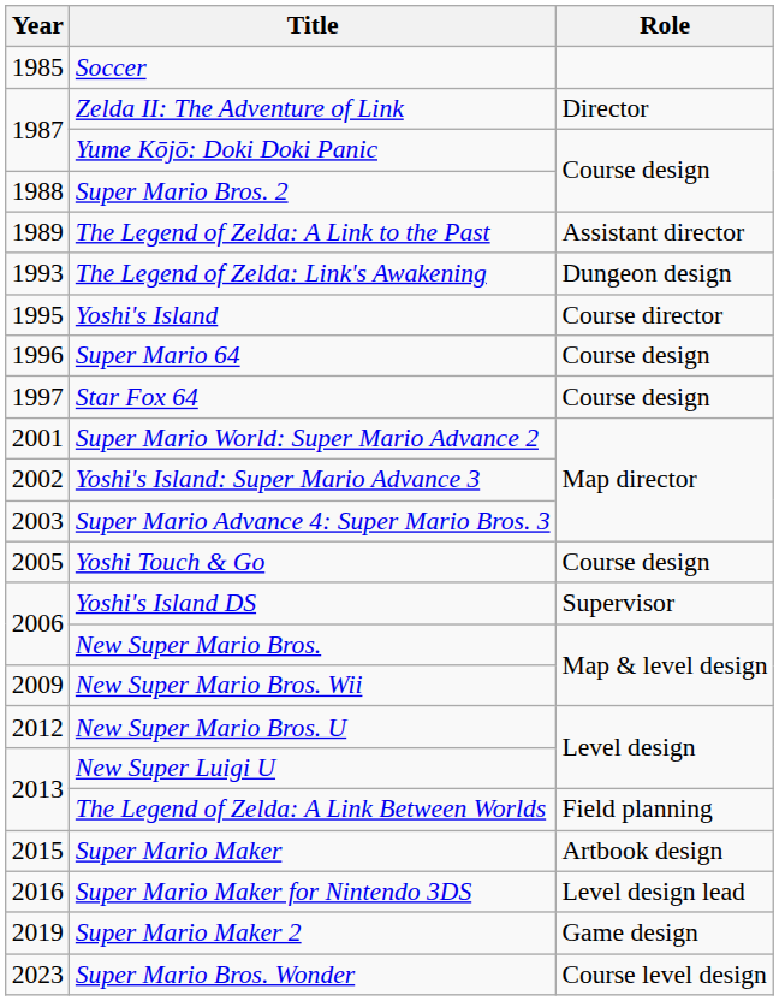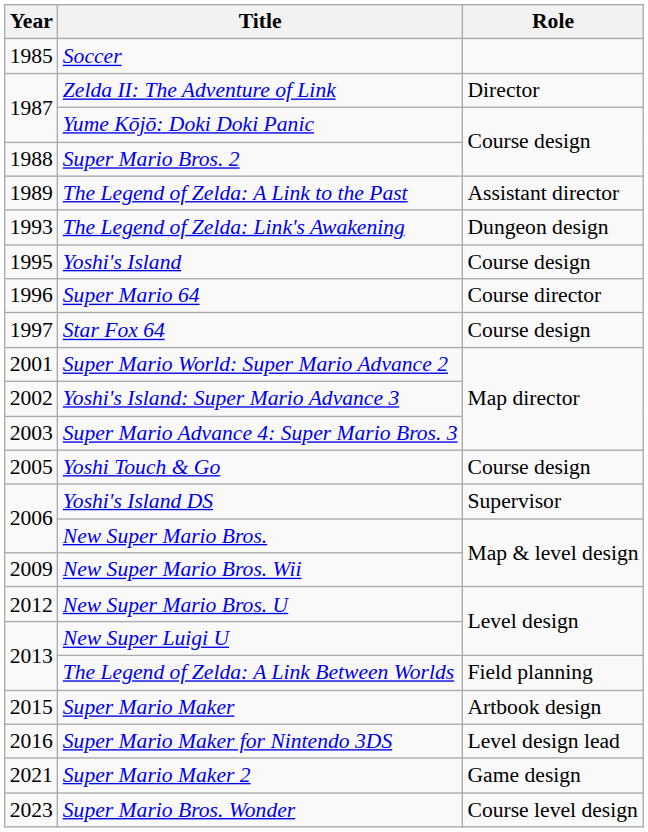 <table class="wikitable sortable">
 <tr>
 <th>Year</th>
 <th>Title</th>
 <th>Role</th>
 </tr>
 <tr>
 <td>1985</td>
 <td><em><a href='#'>Soccer</a></em></td>
 <td></td>
 </tr>
 <tr>
 <td rowspan="2">1987</td>
 <td><em><a href='#'>Zelda II: The Adventure of Link</a></em></td>
 <td>Director</td>
 </tr>
 <tr>
 <td><em><a href='#'>Yume Kōjō: Doki Doki Panic</a></em></td>
 <td rowspan="2">Course design</td>
 </tr>
 <tr>
 <td>1988</td>
 <td><em><a href='#'>Super Mario Bros. 2</a></em></td>
 </tr>
 <tr>
 <td>1989</td>
 <td><em><a href='#'>The Legend of Zelda: A Link to the Past</a></em></td>
 <td>Assistant director</td>
 </tr>
 <tr>
 <td>1993</td>
 <td><em><a href='#'>The Legend of Zelda: Link's Awakening</a></em></td>
 <td>Dungeon design</td>
 </tr>
 <tr>
 <td>1995</td>
 <td><em><a href='#'>Yoshi's Island</a></em></td>
-<td>Course director</td>
+<td>Course design</td>
 </tr>
 <tr>
 <td>1996</td>
 <td><em><a href='#'>Super Mario 64</a></em></td>
-<td>Course design</td>
+<td>Course director</td>
 </tr>
 <tr>
 <td>1997</td>
 <td><em><a href='#'>Star Fox 64</a></em></td>
 <td>Course design</td>
 </tr>
 <tr>
 <td>2001</td>
 <td><em><a href='#'>Super Mario World: Super Mario Advance 2</a></em></td>
 <td rowspan="3">Map director</td>
 </tr>
 <tr>
 <td>2002</td>
 <td><em><a href='#'>Yoshi's Island: Super Mario Advance 3</a></em></td>
 </tr>
 <tr>
 <td>2003</td>
 <td><em><a href='#'>Super Mario Advance 4: Super Mario Bros. 3</a></em></td>
 </tr>
 <tr>
 <td>2005</td>
 <td><em><a href='#'>Yoshi Touch & Go</a></em></td>
 <td>Course design</td>
 </tr>
 <tr>
 <td rowspan="2">2006</td>
 <td><em><a href='#'>Yoshi's Island DS</a></em></td>
 <td>Supervisor</td>
 </tr>
 <tr>
 <td><em><a href='#'>New Super Mario Bros.</a></em></td>
 <td rowspan="2">Map & level design</td>
 </tr>
 <tr>
 <td>2009</td>
 <td><em><a href='#'>New Super Mario Bros. Wii</a></em></td>
 </tr>
 <tr>
 <td>2012</td>
 <td><em><a href='#'>New Super Mario Bros. U</a></em></td>
 <td rowspan="2">Level design</td>
 </tr>
 <tr>
 <td rowspan="2">2013</td>
 <td><em><a href='#'>New Super Luigi U</a></em></td>
 </tr>
 <tr>
 <td><em><a href='#'>The Legend of Zelda: A Link Between Worlds</a></em></td>
 <td>Field planning</td>
 </tr>
 <tr>
 <td>2015</td>
 <td><em><a href='#'>Super Mario Maker</a></em></td>
 <td>Artbook design</td>
 </tr>
 <tr>
 <td>2016</td>
 <td><em><a href='#'>Super Mario Maker for Nintendo 3DS</a></em></td>
 <td>Level design lead</td>
 </tr>
 <tr>
-<td>2019</td>
+<td>2021</td>
 <td><em><a href='#'>Super Mario Maker 2</a></em></td>
 <td>Game design</td>
 </tr>
 <tr>
 <td>2023</td>
 <td><em><a href='#'>Super Mario Bros. Wonder</a></em></td>
 <td>Course level design</td>
 </tr>
 </table>
